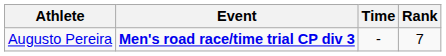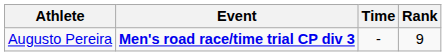 <table class=wikitable style="font-size:90%">
 <tr>
 <th>Athlete</th>
 <th>Event</th>
 <th>Time</th>
 <th>Rank</th>
 </tr>
 <tr>
 <td><a href='#'>Augusto Pereira</a></td>
 <td><strong><a href='#'>Men's road race/time trial CP div 3</a></strong></td>
 <td style="text-align:center;">-</td>
-<td style="text-align:center;">7</td>
+<td style="text-align:center;">9</td>
 </tr>
 </table>
